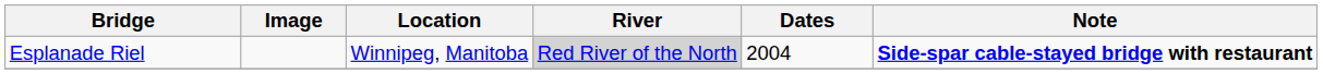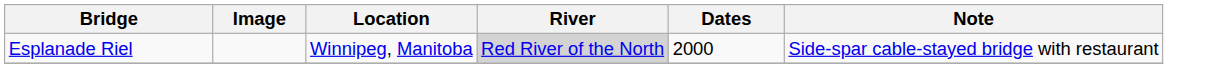 <table class="wikitable sortable">
 <tr>
 <th width = 18%>Bridge</th>
 <th width = 8% class="unsortable">Image</th>
 <th>Location</th>
 <th>River</th>
 <th width = 10%>Dates</th>
 <th class="unsortable">Note</th>
 </tr>
 <tr>
 <td><a href='#'>Esplanade Riel</a></td>
 <td></td>
 <td><a href='#'>Winnipeg</a>, <a href='#'>Manitoba</a><br><small></small></td>
 <td style="background: lightgrey;"><a href='#'>Red River of the North</a></td>
-<td>2004</td>
-<td><strong><a href='#'>Side-spar cable-stayed bridge</a> with restaurant</strong></td>
+<td>2000</td>
+<td><a href='#'>Side-spar cable-stayed bridge</a> with restaurant</td>
 </tr>
 <tr>
 </tr>
 </table>
